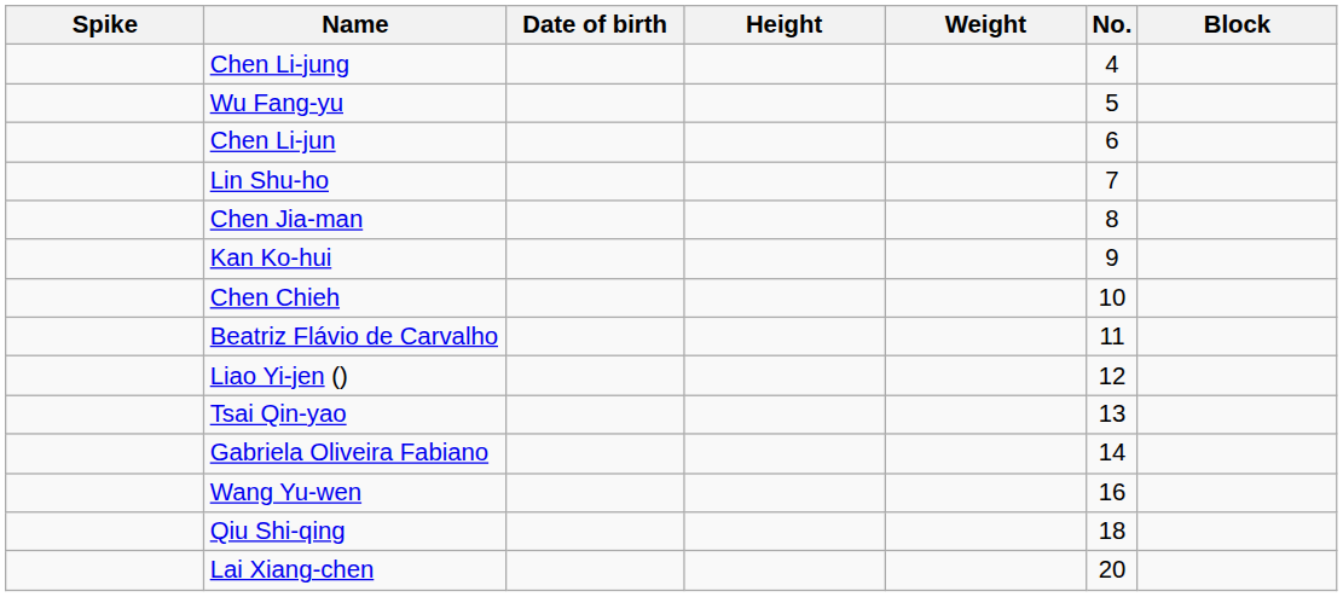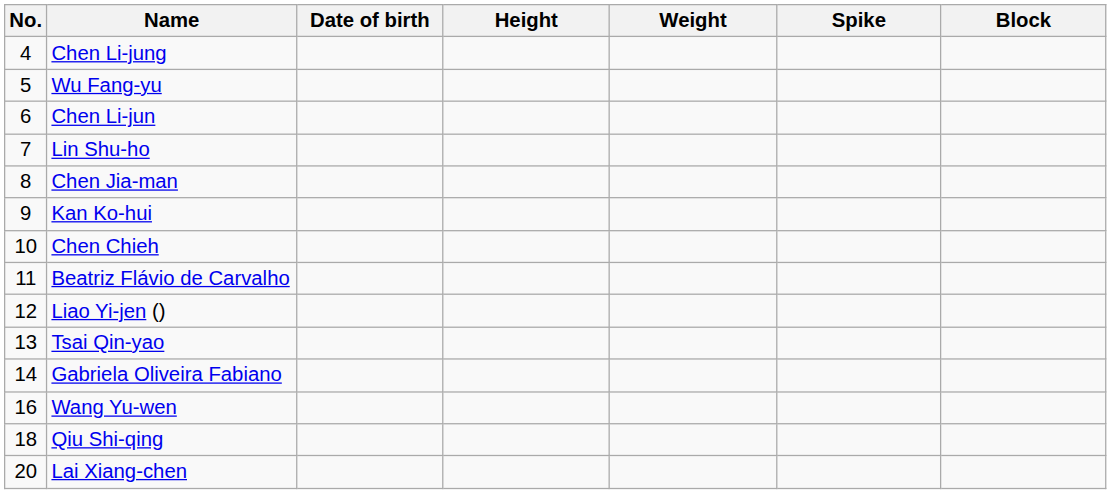 <table class="wikitable sortable" style="font-size:100%; text-align:center;">
 <tr>
-<th style="width:9em">Spike</th>
+<th>No.</th>
 <th style="width:14em">Name</th>
 <th style="width:8em">Date of birth</th>
 <th style="width:9em">Height</th>
 <th style="width:9em">Weight</th>
-<th>No.</th>
+<th style="width:9em">Spike</th>
 <th style="width:9em">Block</th>
 </tr>
 <tr>
-<td></td>
+<td>4</td>
 <td align=left> <a href='#'>Chen Li-jung</a></td>
 <td align=right></td>
 <td></td>
 <td></td>
-<td>4</td>
+<td></td>
 <td></td>
 </tr>
 <tr>
-<td></td>
+<td>5</td>
 <td align=left> <a href='#'>Wu Fang-yu</a></td>
 <td align=right></td>
 <td></td>
 <td></td>
-<td>5</td>
+<td></td>
 <td></td>
 </tr>
 <tr>
-<td></td>
+<td>6</td>
 <td align=left> <a href='#'>Chen Li-jun</a></td>
 <td align=right></td>
 <td></td>
 <td></td>
-<td>6</td>
+<td></td>
 <td></td>
 </tr>
 <tr>
-<td></td>
+<td>7</td>
 <td align=left> <a href='#'>Lin Shu-ho</a></td>
 <td align=right></td>
 <td></td>
 <td></td>
-<td>7</td>
+<td></td>
 <td></td>
 </tr>
 <tr>
-<td></td>
+<td>8</td>
 <td align=left> <a href='#'>Chen Jia-man</a></td>
 <td align=right></td>
 <td></td>
 <td></td>
-<td>8</td>
+<td></td>
 <td></td>
 </tr>
 <tr>
-<td></td>
+<td>9</td>
 <td align=left> <a href='#'>Kan Ko-hui</a></td>
 <td align=right></td>
 <td></td>
 <td></td>
-<td>9</td>
+<td></td>
 <td></td>
 </tr>
 <tr>
-<td></td>
+<td>10</td>
 <td align=left> <a href='#'>Chen Chieh</a></td>
 <td align=right></td>
 <td></td>
 <td></td>
-<td>10</td>
+<td></td>
 <td></td>
 </tr>
 <tr>
-<td></td>
+<td>11</td>
 <td align=left> <a href='#'>Beatriz Flávio de Carvalho</a></td>
 <td align=right></td>
 <td></td>
 <td></td>
-<td>11</td>
+<td></td>
 <td></td>
 </tr>
 <tr>
-<td></td>
+<td>12</td>
 <td align=left> <a href='#'>Liao Yi-jen</a> ()</td>
 <td align=right></td>
 <td></td>
 <td></td>
-<td>12</td>
+<td></td>
 <td></td>
 </tr>
 <tr>
-<td></td>
+<td>13</td>
 <td align=left> <a href='#'>Tsai Qin-yao</a></td>
 <td align=right></td>
 <td></td>
 <td></td>
-<td>13</td>
+<td></td>
 <td></td>
 </tr>
 <tr>
-<td></td>
+<td>14</td>
 <td align=left> <a href='#'>Gabriela Oliveira Fabiano</a></td>
 <td align=right></td>
 <td></td>
 <td></td>
-<td>14</td>
+<td></td>
 <td></td>
 </tr>
 <tr>
-<td></td>
+<td>16</td>
 <td align=left> <a href='#'>Wang Yu-wen</a></td>
 <td align=right></td>
 <td></td>
 <td></td>
-<td>16</td>
+<td></td>
 <td></td>
 </tr>
 <tr>
-<td></td>
+<td>18</td>
 <td align=left> <a href='#'>Qiu Shi-qing</a></td>
 <td align=right></td>
 <td></td>
 <td></td>
-<td>18</td>
+<td></td>
 <td></td>
 </tr>
 <tr>
-<td></td>
+<td>20</td>
 <td align=left> <a href='#'>Lai Xiang-chen</a></td>
 <td align=right></td>
 <td></td>
 <td></td>
-<td>20</td>
+<td></td>
 <td></td>
 </tr>
 </table>
